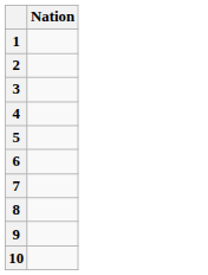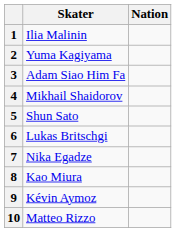 <table class="wikitable unsortable" style="text-align:left">
 <tr>
 <th scope="col"></th>
+<th scope="col">Skater</th>
 <th scope="col">Nation</th>
 </tr>
 <tr>
 <th scope="row">1</th>
+<td><a href='#'>Ilia Malinin</a></td>
 <td></td>
 </tr>
 <tr>
 <th scope="row">2</th>
+<td><a href='#'>Yuma Kagiyama</a></td>
 <td></td>
 </tr>
 <tr>
 <th scope="row">3</th>
+<td><a href='#'>Adam Siao Him Fa</a></td>
 <td></td>
 </tr>
 <tr>
 <th scope="row">4</th>
+<td><a href='#'>Mikhail Shaidorov</a></td>
 <td></td>
 </tr>
 <tr>
 <th scope="row">5</th>
+<td><a href='#'>Shun Sato</a></td>
 <td></td>
 </tr>
 <tr>
 <th scope="row">6</th>
+<td><a href='#'>Lukas Britschgi</a></td>
 <td></td>
 </tr>
 <tr>
 <th scope="row">7</th>
+<td><a href='#'>Nika Egadze</a></td>
 <td></td>
 </tr>
 <tr>
 <th scope="row">8</th>
+<td><a href='#'>Kao Miura</a></td>
 <td></td>
 </tr>
 <tr>
 <th scope="row">9</th>
+<td><a href='#'>Kévin Aymoz</a></td>
 <td></td>
 </tr>
 <tr>
 <th scope="row">10</th>
+<td><a href='#'>Matteo Rizzo</a></td>
 <td></td>
 </tr>
 </table>
